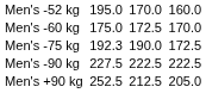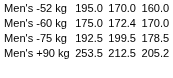 <table>
 <tr>
 <td>Men's -52 kg<br></td>
 <td></td>
 <td>195.0</td>
 <td></td>
 <td>170.0</td>
 <td></td>
 <td>160.0</td>
 </tr>
 <tr>
 <td>Men's -60 kg<br></td>
 <td></td>
 <td>175.0</td>
 <td></td>
-<td>172.5</td>
+<td>172.4</td>
 <td></td>
 <td>170.0</td>
 </tr>
 <tr>
 <td>Men's -75 kg<br></td>
 <td></td>
-<td>192.3</td>
+<td>192.5</td>
 <td></td>
-<td>190.0</td>
+<td>199.5</td>
 <td></td>
-<td>172.5</td>
-</tr>
-<tr>
-<td>Men's -90 kg<br></td>
-<td></td>
-<td>227.5</td>
-<td></td>
-<td>222.5</td>
-<td></td>
-<td>222.5</td>
+<td>178.5</td>
 </tr>
 <tr>
 <td>Men's +90 kg<br></td>
 <td></td>
-<td>252.5</td>
+<td>253.5</td>
 <td></td>
 <td>212.5</td>
 <td></td>
-<td>205.0</td>
+<td>205.2</td>
 </tr>
 </table>
